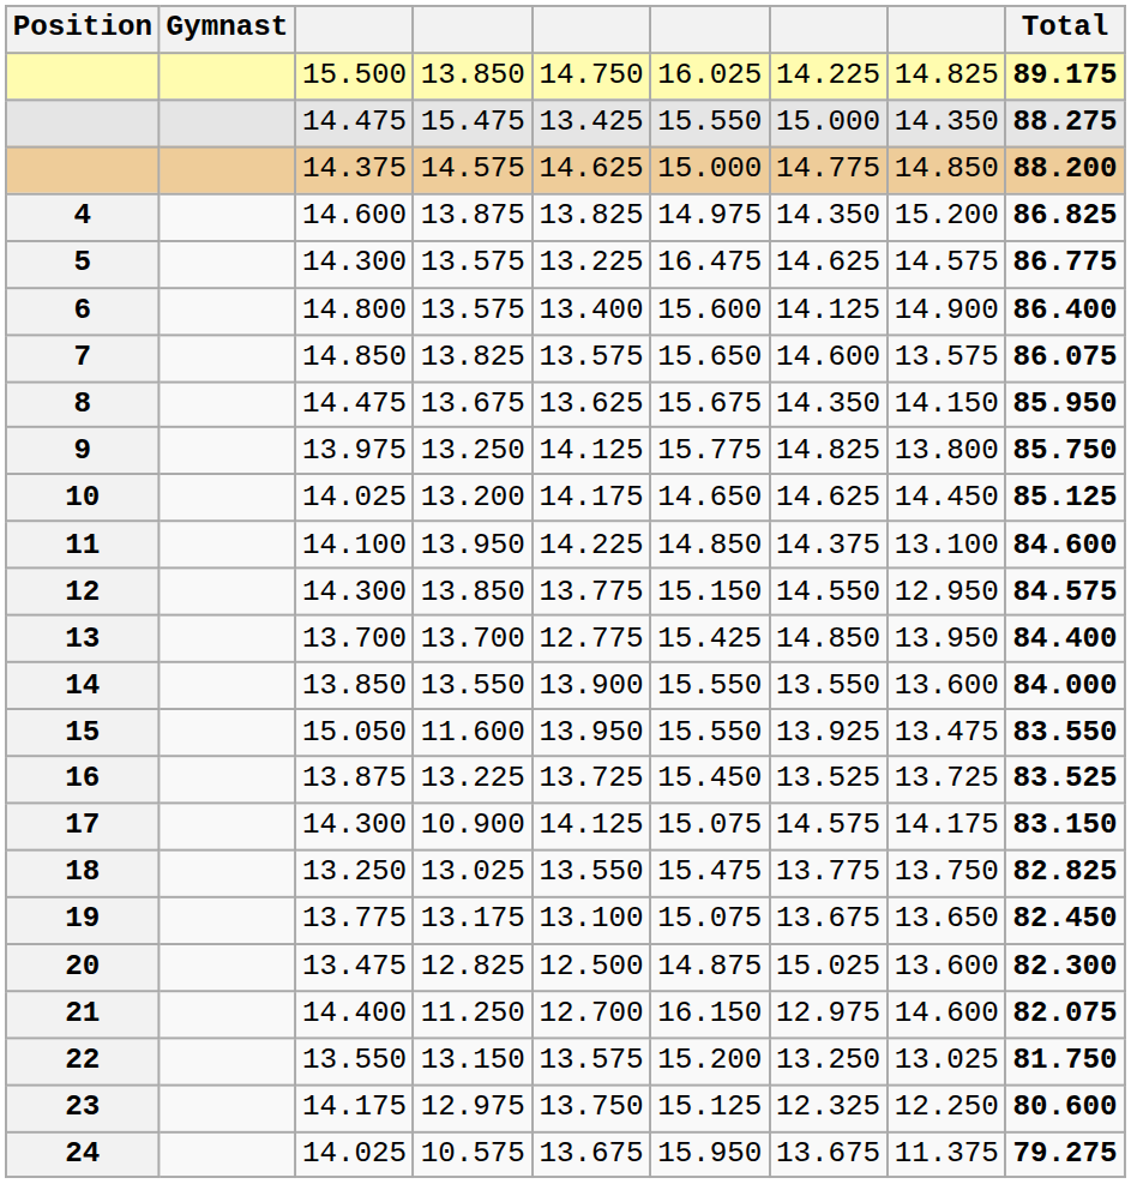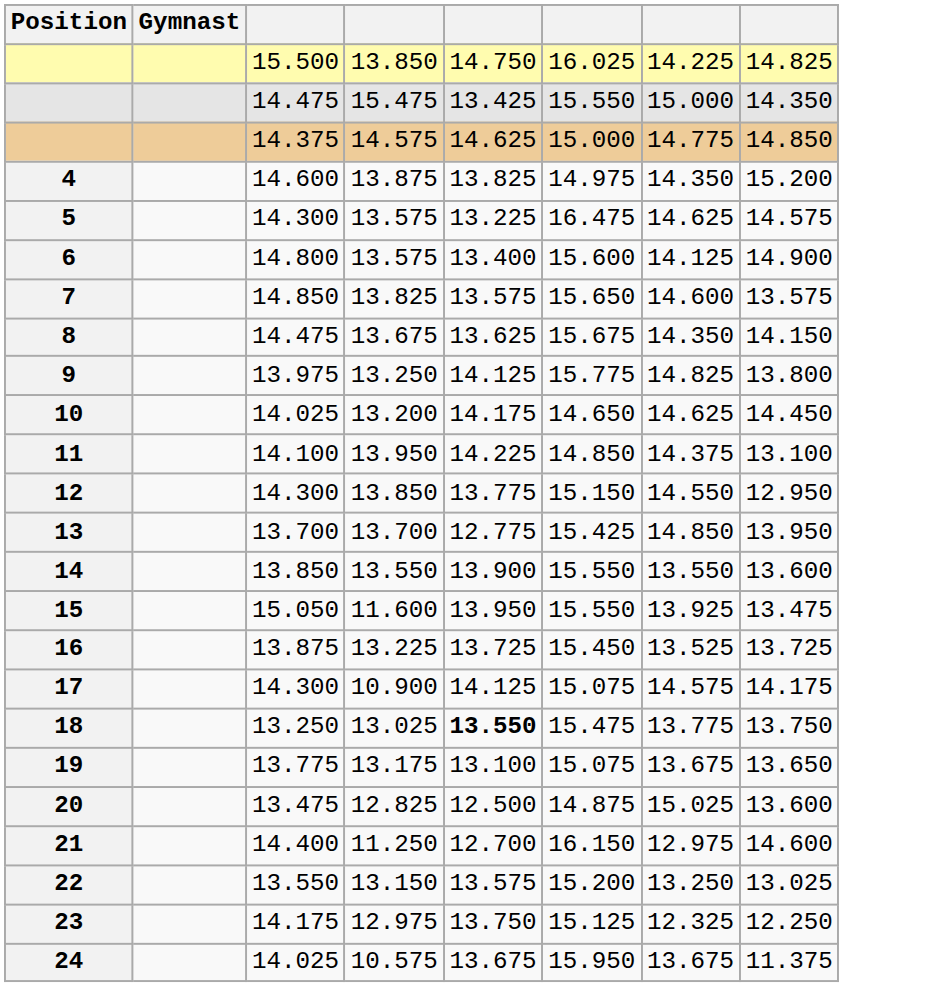 <table class="wikitable sortable" style="text-align:center; font-size:95%">
 <tr>
 <th>Position</th>
 <th>Gymnast</th>
 <th></th>
 <th></th>
 <th></th>
 <th></th>
 <th></th>
 <th></th>
-<th>Total</th>
 </tr>
 <tr bgcolor=fffcaf>
 <td></td>
 <td align=left></td>
 <td>15.500</td>
 <td>13.850</td>
 <td>14.750</td>
 <td>16.025</td>
 <td>14.225</td>
 <td>14.825</td>
-<td><strong>89.175</strong></td>
 </tr>
 <tr bgcolor=e5e5e5>
 <td></td>
 <td align=left></td>
 <td>14.475</td>
 <td>15.475</td>
 <td>13.425</td>
 <td>15.550</td>
 <td>15.000</td>
 <td>14.350</td>
-<td><strong>88.275</strong></td>
 </tr>
 <tr bgcolor=eecc99>
 <td></td>
 <td align=left></td>
 <td>14.375</td>
 <td>14.575</td>
 <td>14.625</td>
 <td>15.000</td>
 <td>14.775</td>
 <td>14.850</td>
-<td><strong>88.200</strong></td>
 </tr>
 <tr>
 <th><strong>4</strong></th>
 <td align=left></td>
 <td>14.600</td>
 <td>13.875</td>
 <td>13.825</td>
 <td>14.975</td>
 <td>14.350</td>
 <td>15.200</td>
-<td><strong>86.825</strong></td>
 </tr>
 <tr>
 <th><strong>5</strong></th>
 <td align=left></td>
 <td>14.300</td>
 <td>13.575</td>
 <td>13.225</td>
 <td>16.475</td>
 <td>14.625</td>
 <td>14.575</td>
-<td><strong>86.775</strong></td>
 </tr>
 <tr>
 <th><strong>6</strong></th>
 <td align=left></td>
 <td>14.800</td>
 <td>13.575</td>
 <td>13.400</td>
 <td>15.600</td>
 <td>14.125</td>
 <td>14.900</td>
-<td><strong>86.400</strong></td>
 </tr>
 <tr>
 <th><strong>7</strong></th>
 <td align=left></td>
 <td>14.850</td>
 <td>13.825</td>
 <td>13.575</td>
 <td>15.650</td>
 <td>14.600</td>
 <td>13.575</td>
-<td><strong>86.075</strong></td>
 </tr>
 <tr>
 <th><strong>8</strong></th>
 <td align=left></td>
 <td>14.475</td>
 <td>13.675</td>
 <td>13.625</td>
 <td>15.675</td>
 <td>14.350</td>
 <td>14.150</td>
-<td><strong>85.950</strong></td>
 </tr>
 <tr>
 <th><strong>9</strong></th>
 <td align=left></td>
 <td>13.975</td>
 <td>13.250</td>
 <td>14.125</td>
 <td>15.775</td>
 <td>14.825</td>
 <td>13.800</td>
-<td><strong>85.750</strong></td>
 </tr>
 <tr>
 <th><strong>10</strong></th>
 <td align=left></td>
 <td>14.025</td>
 <td>13.200</td>
 <td>14.175</td>
 <td>14.650</td>
 <td>14.625</td>
 <td>14.450</td>
-<td><strong>85.125</strong></td>
 </tr>
 <tr>
 <th><strong>11</strong></th>
 <td align=left></td>
 <td>14.100</td>
 <td>13.950</td>
 <td>14.225</td>
 <td>14.850</td>
 <td>14.375</td>
 <td>13.100</td>
-<td><strong>84.600</strong></td>
 </tr>
 <tr>
 <th><strong>12</strong></th>
 <td align=left></td>
 <td>14.300</td>
 <td>13.850</td>
 <td>13.775</td>
 <td>15.150</td>
 <td>14.550</td>
 <td>12.950</td>
-<td><strong>84.575</strong></td>
 </tr>
 <tr>
 <th><strong>13</strong></th>
 <td align=left></td>
 <td>13.700</td>
 <td>13.700</td>
 <td>12.775</td>
 <td>15.425</td>
 <td>14.850</td>
 <td>13.950</td>
-<td><strong>84.400</strong></td>
 </tr>
 <tr>
 <th><strong>14</strong></th>
 <td align=left></td>
 <td>13.850</td>
 <td>13.550</td>
 <td>13.900</td>
 <td>15.550</td>
 <td>13.550</td>
 <td>13.600</td>
-<td><strong>84.000</strong></td>
 </tr>
 <tr>
 <th><strong>15</strong></th>
 <td align=left></td>
 <td>15.050</td>
 <td>11.600</td>
 <td>13.950</td>
 <td>15.550</td>
 <td>13.925</td>
 <td>13.475</td>
-<td><strong>83.550</strong></td>
 </tr>
 <tr>
 <th><strong>16</strong></th>
 <td align=left></td>
 <td>13.875</td>
 <td>13.225</td>
 <td>13.725</td>
 <td>15.450</td>
 <td>13.525</td>
 <td>13.725</td>
-<td><strong>83.525</strong></td>
 </tr>
 <tr>
 <th><strong>17</strong></th>
 <td align=left></td>
 <td>14.300</td>
 <td>10.900</td>
 <td>14.125</td>
 <td>15.075</td>
 <td>14.575</td>
 <td>14.175</td>
-<td><strong>83.150</strong></td>
 </tr>
 <tr>
 <th><strong>18</strong></th>
 <td align=left></td>
 <td>13.250</td>
 <td>13.025</td>
-<td>13.550</td>
+<td><strong>13.550</strong></td>
 <td>15.475</td>
 <td>13.775</td>
 <td>13.750</td>
-<td><strong>82.825</strong></td>
 </tr>
 <tr>
 <th><strong>19</strong></th>
 <td align=left></td>
 <td>13.775</td>
 <td>13.175</td>
 <td>13.100</td>
 <td>15.075</td>
 <td>13.675</td>
 <td>13.650</td>
-<td><strong>82.450</strong></td>
 </tr>
 <tr>
 <th><strong>20</strong></th>
 <td align=left></td>
 <td>13.475</td>
 <td>12.825</td>
 <td>12.500</td>
 <td>14.875</td>
 <td>15.025</td>
 <td>13.600</td>
-<td><strong>82.300</strong></td>
 </tr>
 <tr>
 <th><strong>21</strong></th>
 <td align=left></td>
 <td>14.400</td>
 <td>11.250</td>
 <td>12.700</td>
 <td>16.150</td>
 <td>12.975</td>
 <td>14.600</td>
-<td><strong>82.075</strong></td>
 </tr>
 <tr>
 <th><strong>22</strong></th>
 <td align=left></td>
 <td>13.550</td>
 <td>13.150</td>
 <td>13.575</td>
 <td>15.200</td>
 <td>13.250</td>
 <td>13.025</td>
-<td><strong>81.750</strong></td>
 </tr>
 <tr>
 <th><strong>23</strong></th>
 <td align=left></td>
 <td>14.175</td>
 <td>12.975</td>
 <td>13.750</td>
 <td>15.125</td>
 <td>12.325</td>
 <td>12.250</td>
-<td><strong>80.600</strong></td>
 </tr>
 <tr>
 <th><strong>24</strong></th>
 <td align=left></td>
 <td>14.025</td>
 <td>10.575</td>
 <td>13.675</td>
 <td>15.950</td>
 <td>13.675</td>
 <td>11.375</td>
-<td><strong>79.275</strong></td>
 </tr>
 </table>
